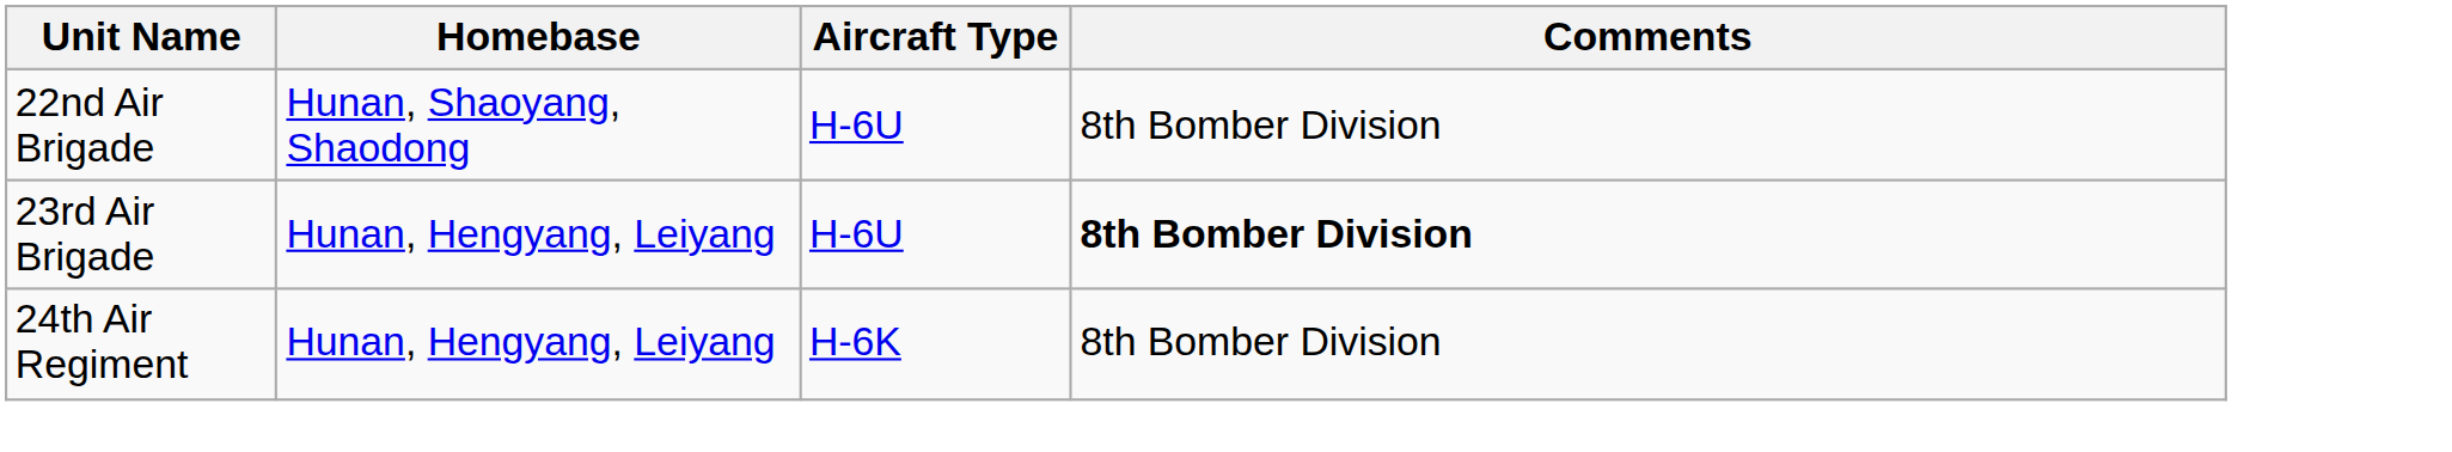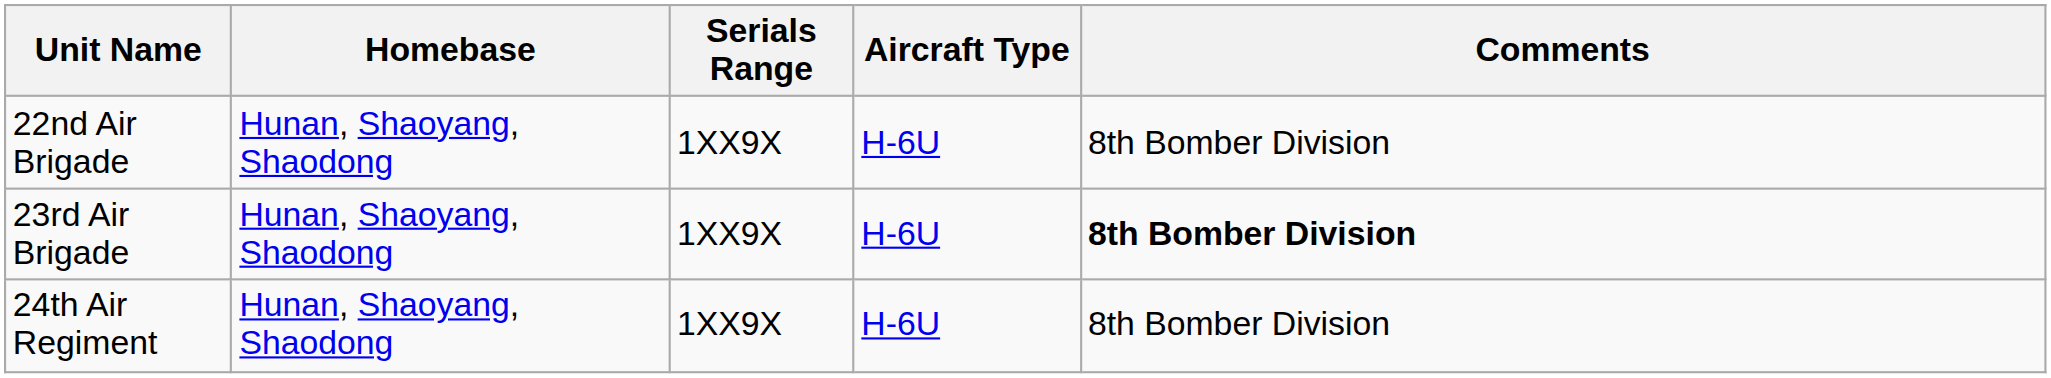 <table class="wikitable">
 <tr>
 <th scope="col" width="100">Unit Name</th>
 <th scope="col" width="200">Homebase</th>
+<th scope="col" width="80">Serials Range</th>
 <th scope="col" width="100">Aircraft Type</th>
 <th scope="col" width="450">Comments</th>
 </tr>
 <tr>
 <td>22nd Air Brigade</td>
 <td><a href='#'>Hunan</a>, <a href='#'>Shaoyang</a>, <a href='#'>Shaodong</a></td>
+<td>1XX9X</td>
 <td><a href='#'>H-6U</a></td>
 <td>8th Bomber Division</td>
 </tr>
 <tr>
 <td>23rd Air Brigade</td>
-<td><a href='#'>Hunan</a>, <a href='#'>Hengyang</a>, <a href='#'>Leiyang</a></td>
+<td><a href='#'>Hunan</a>, <a href='#'>Shaoyang</a>, <a href='#'>Shaodong</a></td>
+<td>1XX9X</td>
 <td><a href='#'>H-6U</a></td>
 <td><strong>8th Bomber Division</strong></td>
 </tr>
 <tr>
 <td>24th Air Regiment</td>
-<td><a href='#'>Hunan</a>, <a href='#'>Hengyang</a>, <a href='#'>Leiyang</a></td>
-<td><a href='#'>H-6K</a></td>
+<td><a href='#'>Hunan</a>, <a href='#'>Shaoyang</a>, <a href='#'>Shaodong</a></td>
+<td>1XX9X</td>
+<td><a href='#'>H-6U</a></td>
 <td>8th Bomber Division</td>
 </tr>
 </table>
